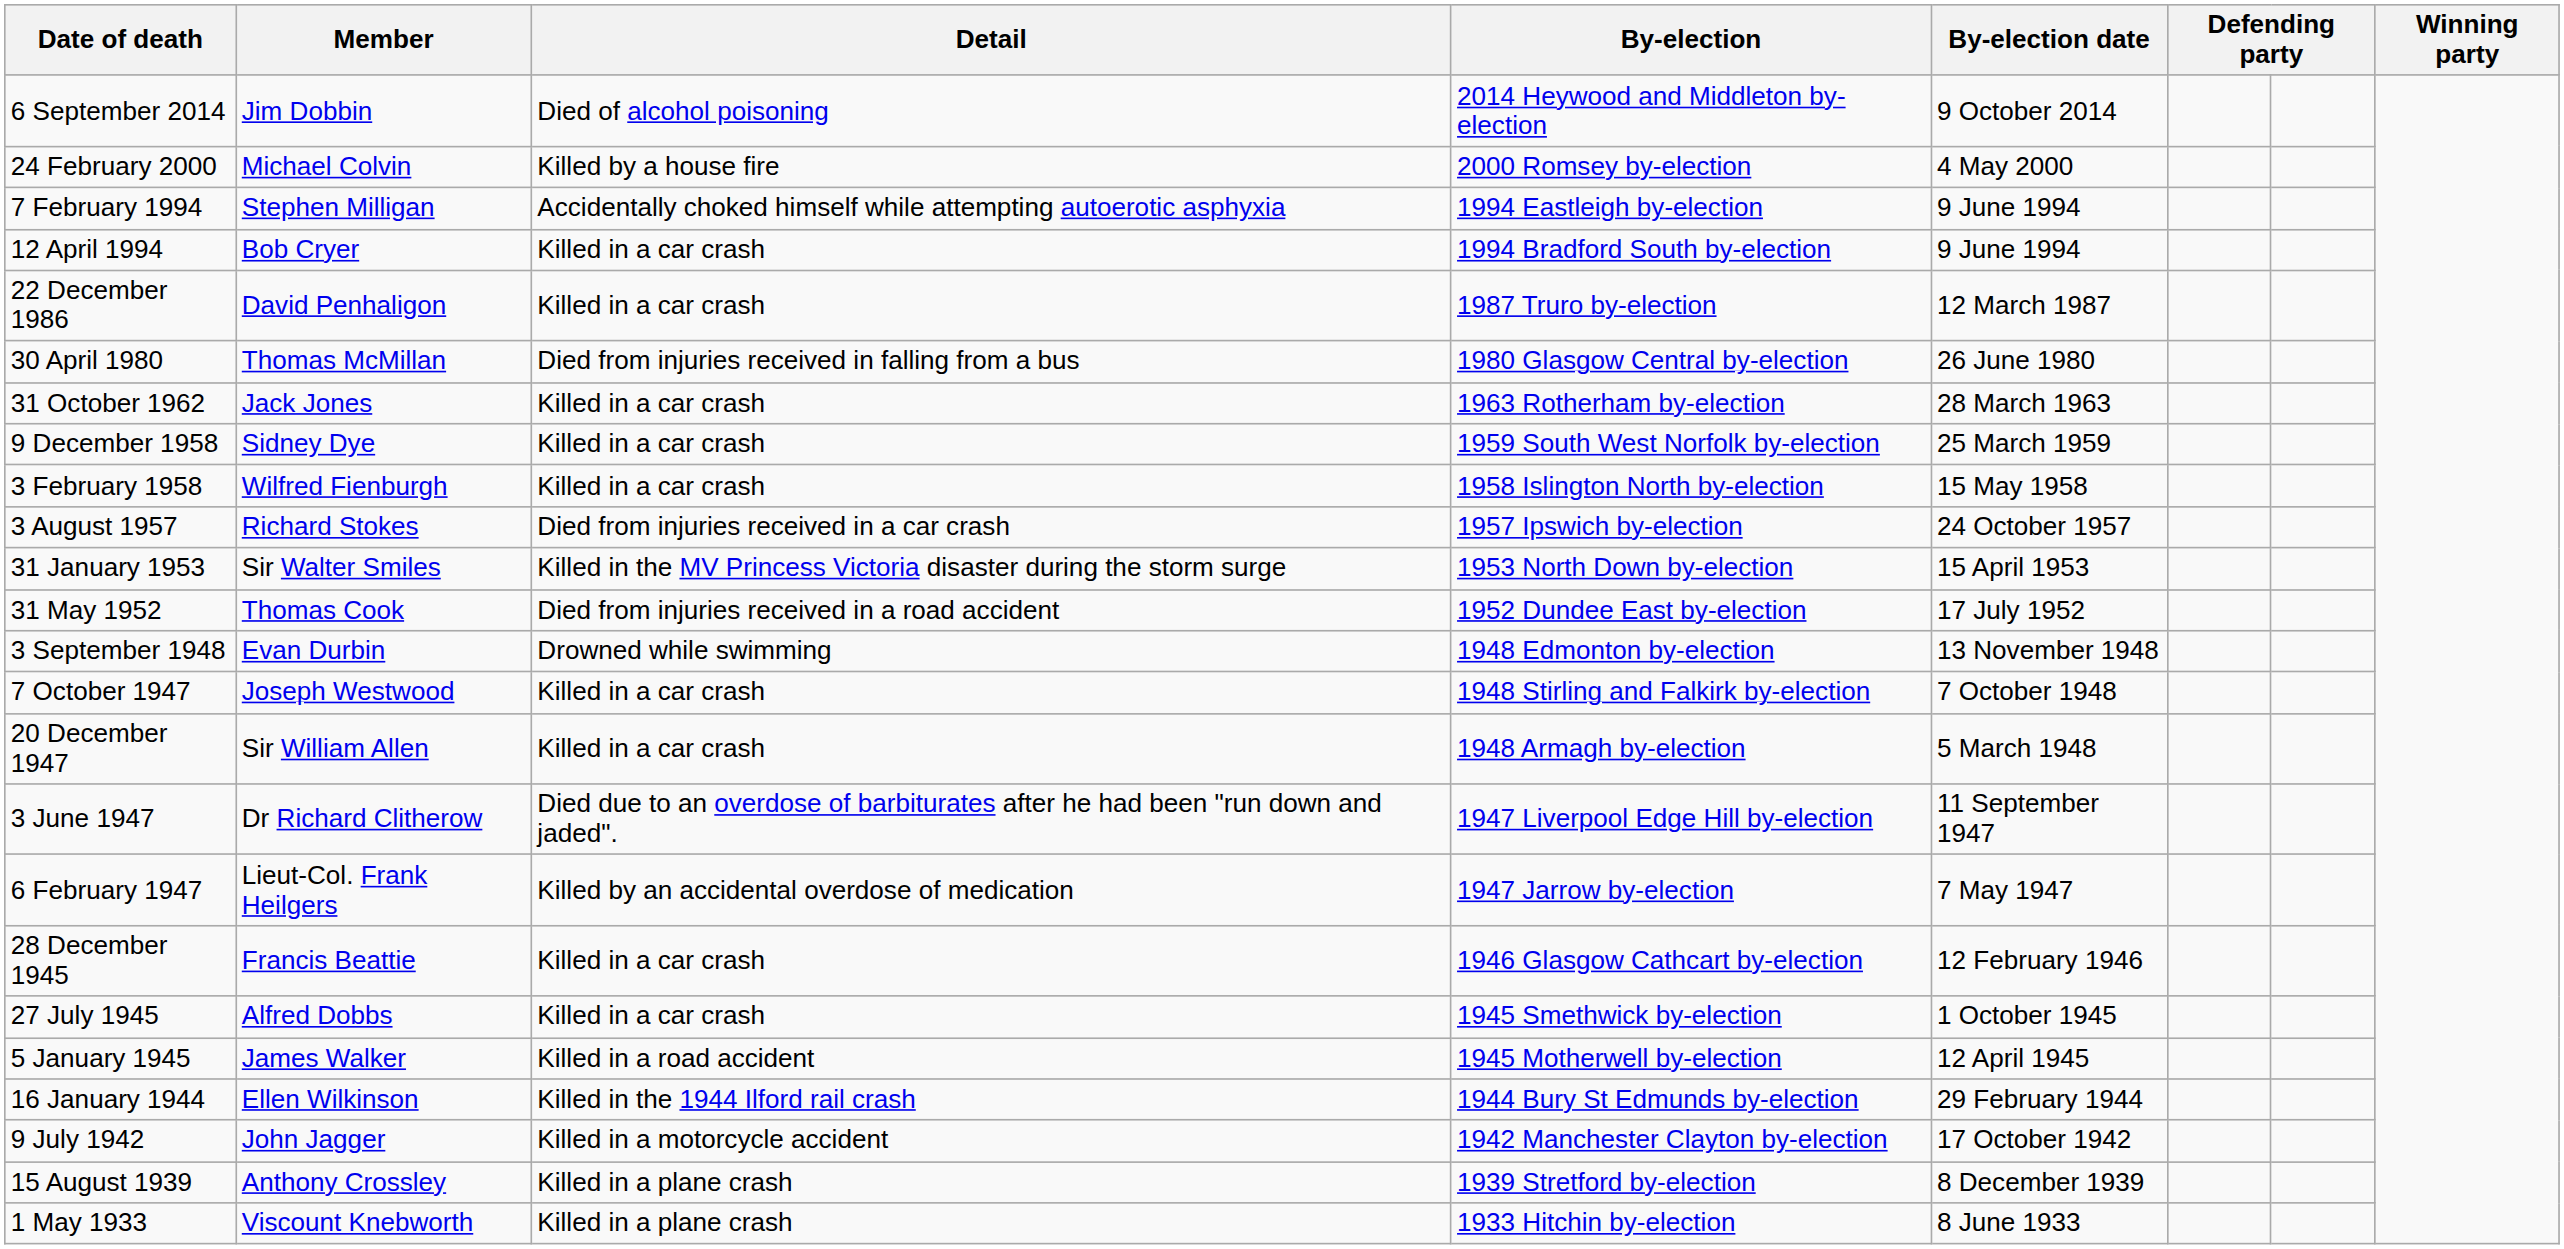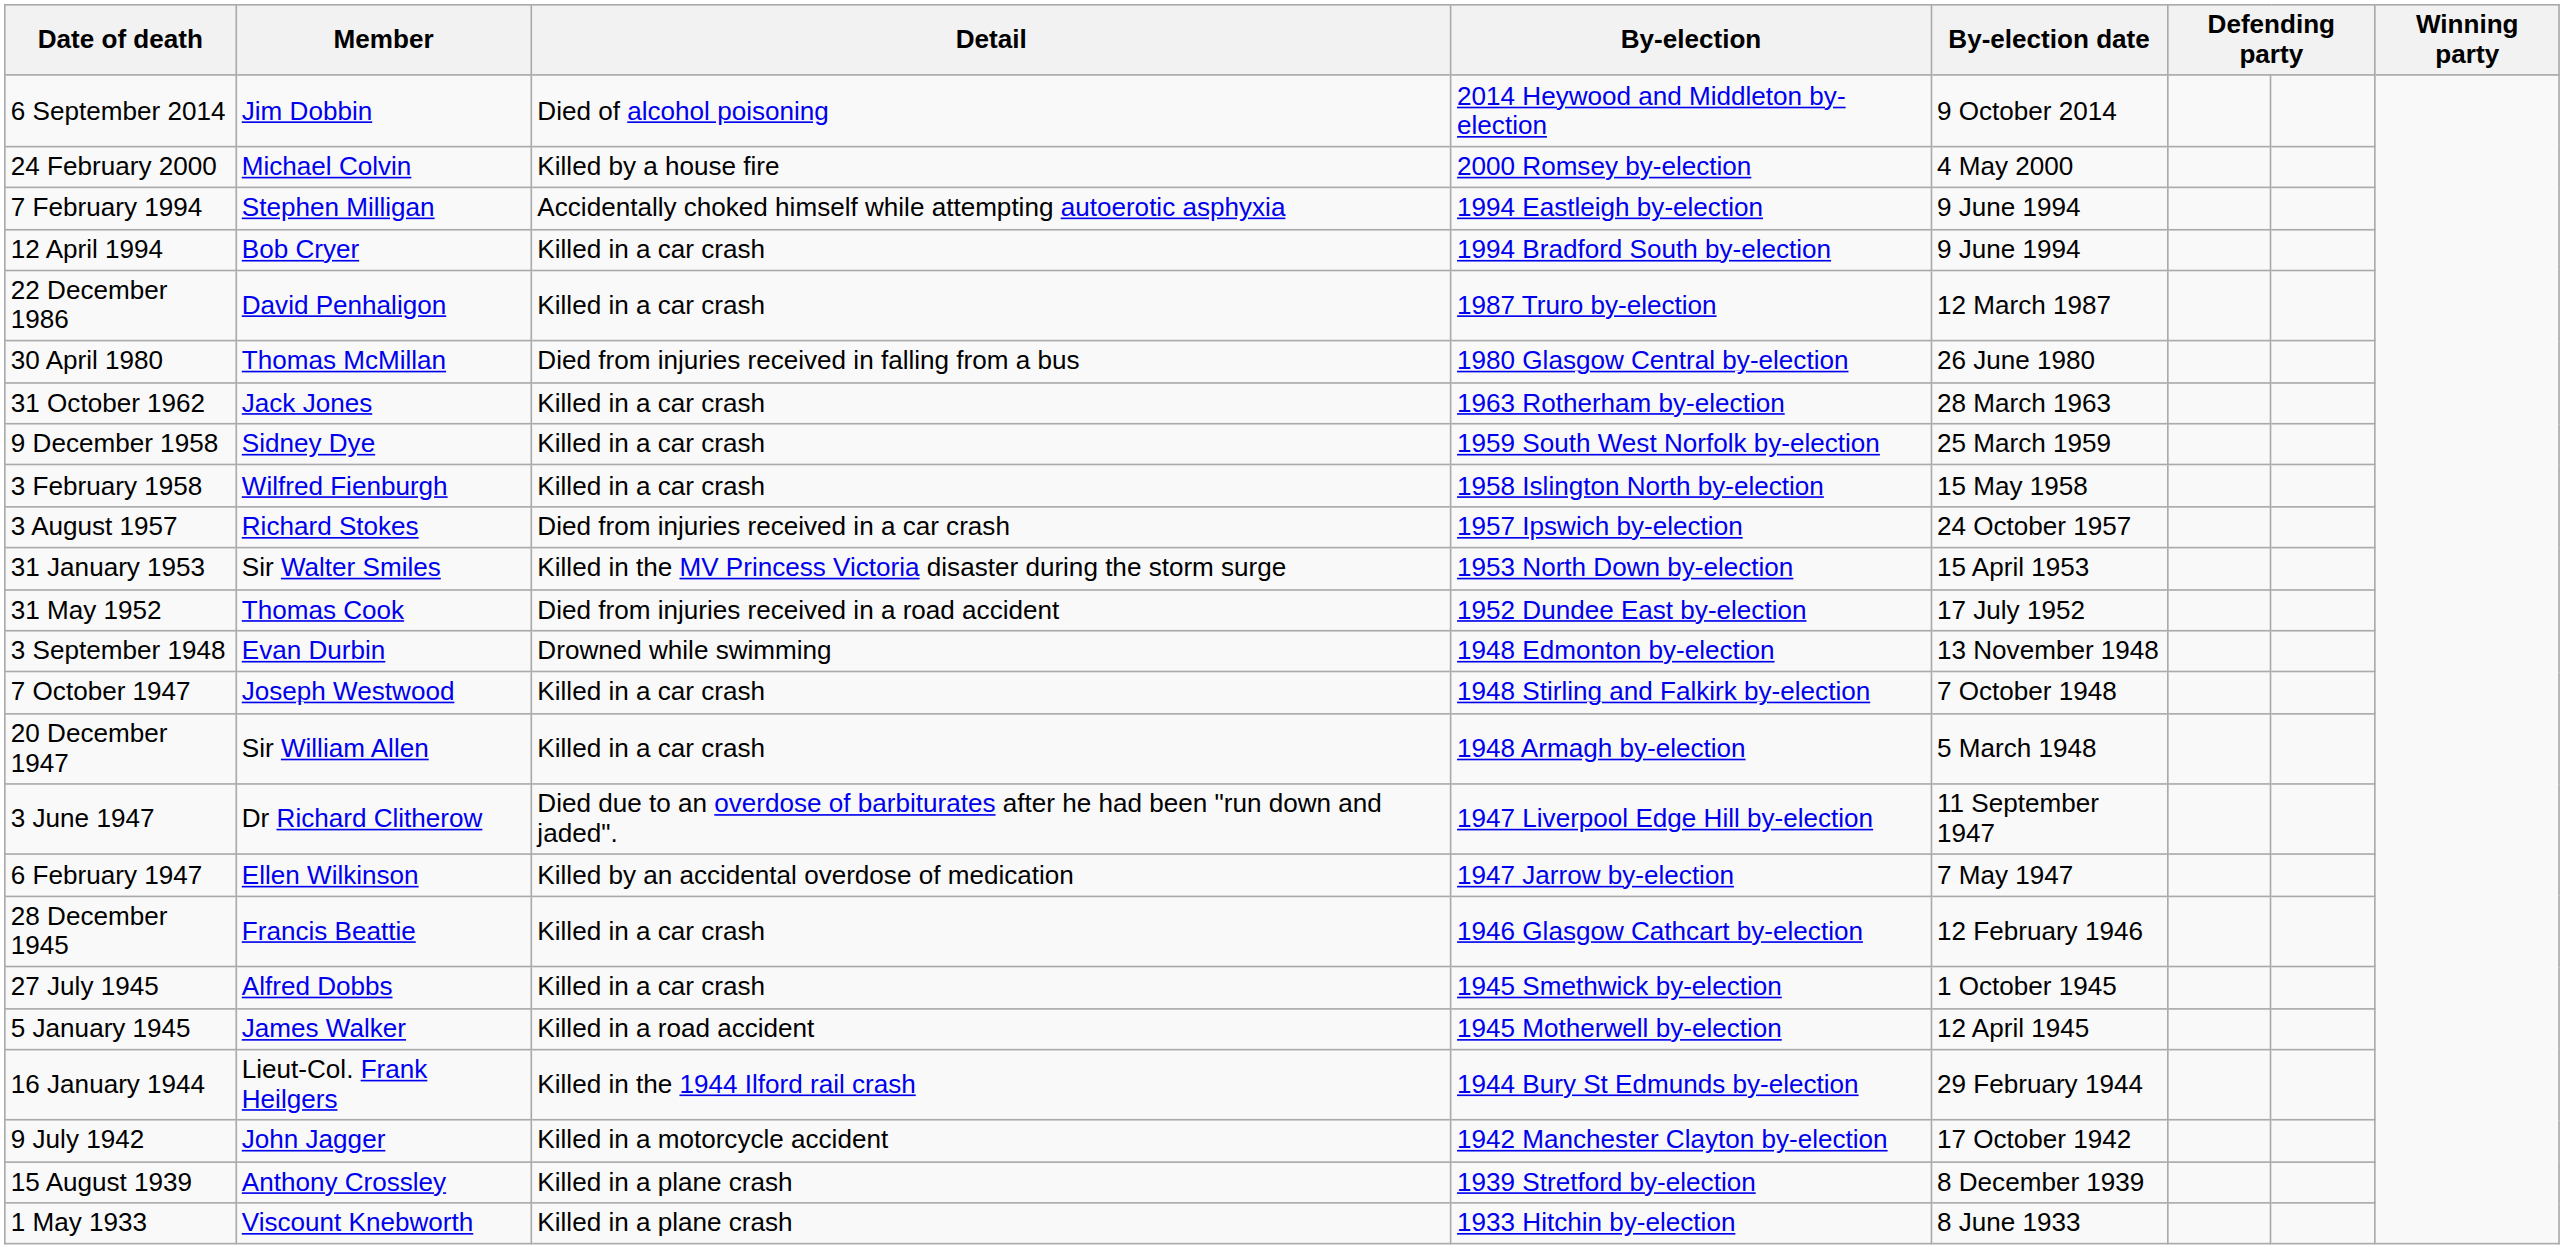 <table class="wikitable sortable">
 <tr>
 <th>Date of death</th>
 <th>Member</th>
 <th>Detail</th>
 <th>By-election</th>
 <th>By-election date</th>
 <th colspan="2">Defending party</th>
 <th colspan="2">Winning party</th>
 </tr>
 <tr>
 <td>6 September 2014</td>
 <td><a href='#'>Jim Dobbin</a></td>
 <td>Died of <a href='#'>alcohol poisoning</a></td>
 <td><a href='#'>2014 Heywood and Middleton by-election</a></td>
 <td>9 October 2014</td>
 <td></td>
 <td></td>
 </tr>
 <tr>
 <td>24 February 2000</td>
 <td><a href='#'>Michael Colvin</a></td>
 <td>Killed by a house fire</td>
 <td><a href='#'>2000 Romsey by-election</a></td>
 <td>4 May 2000</td>
 <td></td>
 <td></td>
 </tr>
 <tr>
 <td>7 February 1994</td>
 <td><a href='#'>Stephen Milligan</a></td>
 <td>Accidentally choked himself while attempting <a href='#'>autoerotic asphyxia</a></td>
 <td><a href='#'>1994 Eastleigh by-election</a></td>
 <td>9 June 1994</td>
 <td></td>
 <td></td>
 </tr>
 <tr>
 <td>12 April 1994</td>
 <td><a href='#'>Bob Cryer</a></td>
 <td>Killed in a car crash</td>
 <td><a href='#'>1994 Bradford South by-election</a></td>
 <td>9 June 1994</td>
 <td></td>
 <td></td>
 </tr>
 <tr>
 <td>22 December 1986</td>
 <td><a href='#'>David Penhaligon</a></td>
 <td>Killed in a car crash</td>
 <td><a href='#'>1987 Truro by-election</a></td>
 <td>12 March 1987</td>
 <td></td>
 <td></td>
 </tr>
 <tr>
 <td>30 April 1980</td>
 <td><a href='#'>Thomas McMillan</a></td>
 <td>Died from injuries received in falling from a bus</td>
 <td><a href='#'>1980 Glasgow Central by-election</a></td>
 <td>26 June 1980</td>
 <td></td>
 <td></td>
 </tr>
 <tr>
 <td>31 October 1962</td>
 <td><a href='#'>Jack Jones</a></td>
 <td>Killed in a car crash</td>
 <td><a href='#'>1963 Rotherham by-election</a></td>
 <td>28 March 1963</td>
 <td></td>
 <td></td>
 </tr>
 <tr>
 <td>9 December 1958</td>
 <td><a href='#'>Sidney Dye</a></td>
 <td>Killed in a car crash</td>
 <td><a href='#'>1959 South West Norfolk by-election</a></td>
 <td>25 March 1959</td>
 <td></td>
 <td></td>
 </tr>
 <tr>
 <td>3 February 1958</td>
 <td><a href='#'>Wilfred Fienburgh</a></td>
 <td>Killed in a car crash</td>
 <td><a href='#'>1958 Islington North by-election</a></td>
 <td>15 May 1958</td>
 <td></td>
 <td></td>
 </tr>
 <tr>
 <td>3 August 1957</td>
 <td><a href='#'>Richard Stokes</a></td>
 <td>Died from injuries received in a car crash</td>
 <td><a href='#'>1957 Ipswich by-election</a></td>
 <td>24 October 1957</td>
 <td></td>
 <td></td>
 </tr>
 <tr>
 <td>31 January 1953</td>
 <td>Sir <a href='#'>Walter Smiles</a></td>
 <td>Killed in the <a href='#'>MV Princess Victoria</a> disaster during the storm surge</td>
 <td><a href='#'>1953 North Down by-election</a></td>
 <td>15 April 1953</td>
 <td></td>
 <td></td>
 </tr>
 <tr>
 <td>31 May 1952</td>
 <td><a href='#'>Thomas Cook</a></td>
 <td>Died from injuries received in a road accident</td>
 <td><a href='#'>1952 Dundee East by-election</a></td>
 <td>17 July 1952</td>
 <td></td>
 <td></td>
 </tr>
 <tr>
 <td>3 September 1948</td>
 <td><a href='#'>Evan Durbin</a></td>
 <td>Drowned while swimming</td>
 <td><a href='#'>1948 Edmonton by-election</a></td>
 <td>13 November 1948</td>
 <td></td>
 <td></td>
 </tr>
 <tr>
 <td>7 October 1947</td>
 <td><a href='#'>Joseph Westwood</a></td>
 <td>Killed in a car crash</td>
 <td><a href='#'>1948 Stirling and Falkirk by-election</a></td>
 <td>7 October 1948</td>
 <td></td>
 <td></td>
 </tr>
 <tr>
 <td>20 December 1947</td>
 <td>Sir <a href='#'>William Allen</a></td>
 <td>Killed in a car crash</td>
 <td><a href='#'>1948 Armagh by-election</a></td>
 <td>5 March 1948</td>
 <td></td>
 <td></td>
 </tr>
 <tr>
 <td>3 June 1947</td>
 <td>Dr <a href='#'>Richard Clitherow</a></td>
 <td>Died due to an <a href='#'>overdose of barbiturates</a> after he had been "run down and jaded".</td>
 <td><a href='#'>1947 Liverpool Edge Hill by-election</a></td>
 <td>11 September 1947</td>
 <td></td>
 <td></td>
 </tr>
 <tr>
 <td>6 February 1947</td>
-<td>Lieut-Col. <a href='#'>Frank Heilgers</a></td>
+<td><a href='#'>Ellen Wilkinson</a></td>
 <td>Killed by an accidental overdose of medication</td>
 <td><a href='#'>1947 Jarrow by-election</a></td>
 <td>7 May 1947</td>
 <td></td>
 <td></td>
 </tr>
 <tr>
 <td>28 December 1945</td>
 <td><a href='#'>Francis Beattie</a></td>
 <td>Killed in a car crash</td>
 <td><a href='#'>1946 Glasgow Cathcart by-election</a></td>
 <td>12 February 1946</td>
 <td></td>
 <td></td>
 </tr>
 <tr>
 <td>27 July 1945</td>
 <td><a href='#'>Alfred Dobbs</a></td>
 <td>Killed in a car crash</td>
 <td><a href='#'>1945 Smethwick by-election</a></td>
 <td>1 October 1945</td>
 <td></td>
 <td></td>
 </tr>
 <tr>
 <td>5 January 1945</td>
 <td><a href='#'>James Walker</a></td>
 <td>Killed in a road accident</td>
 <td><a href='#'>1945 Motherwell by-election</a></td>
 <td>12 April 1945</td>
 <td></td>
 <td></td>
 </tr>
 <tr>
 <td>16 January 1944</td>
-<td><a href='#'>Ellen Wilkinson</a></td>
+<td>Lieut-Col. <a href='#'>Frank Heilgers</a></td>
 <td>Killed in the <a href='#'>1944 Ilford rail crash</a></td>
 <td><a href='#'>1944 Bury St Edmunds by-election</a></td>
 <td>29 February 1944</td>
 <td></td>
 <td></td>
 </tr>
 <tr>
 <td>9 July 1942</td>
 <td><a href='#'>John Jagger</a></td>
 <td>Killed in a motorcycle accident</td>
 <td><a href='#'>1942 Manchester Clayton by-election</a></td>
 <td>17 October 1942</td>
 <td></td>
 <td></td>
 </tr>
 <tr>
 <td>15 August 1939</td>
 <td><a href='#'>Anthony Crossley</a></td>
 <td>Killed in a plane crash</td>
 <td><a href='#'>1939 Stretford by-election</a></td>
 <td>8 December 1939</td>
 <td></td>
 <td></td>
 </tr>
 <tr>
 <td>1 May 1933</td>
 <td><a href='#'>Viscount Knebworth</a></td>
 <td>Killed in a plane crash</td>
 <td><a href='#'>1933 Hitchin by-election</a></td>
 <td>8 June 1933</td>
 <td></td>
 <td></td>
 </tr>
 </table>
